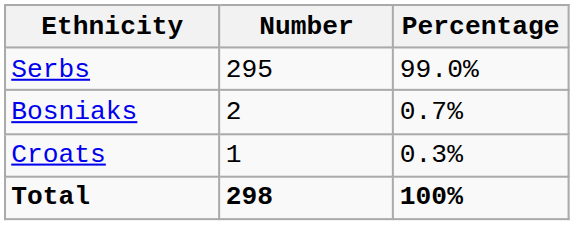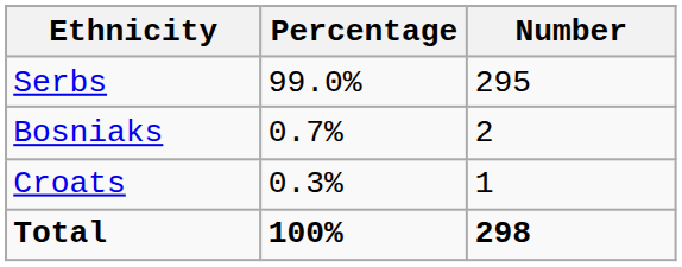 <table class="wikitable">
 <tr>
 <th width="100px">Ethnicity</th>
+<th width="80px">Percentage</th>
 <th width="80px">Number</th>
-<th width="80px">Percentage</th>
 </tr>
 <tr>
 <td><a href='#'>Serbs</a></td>
+<td>99.0%</td>
 <td>295</td>
-<td>99.0%</td>
 </tr>
 <tr>
 <td><a href='#'>Bosniaks</a></td>
+<td>0.7%</td>
 <td>2</td>
-<td>0.7%</td>
 </tr>
 <tr>
 <td><a href='#'>Croats</a></td>
+<td>0.3%</td>
 <td>1</td>
-<td>0.3%</td>
 </tr>
 <tr>
 <td><strong>Total</strong></td>
+<td><strong>100%</strong></td>
 <td><strong>298</strong></td>
-<td><strong>100%</strong></td>
 </tr>
 </table>
